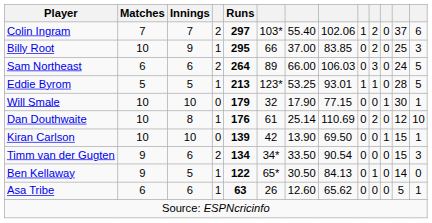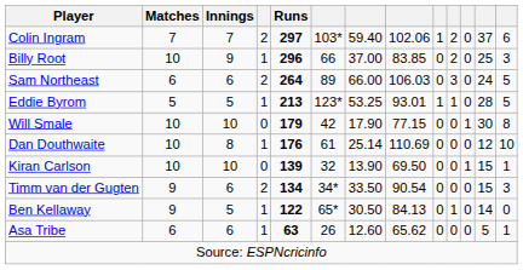 <table class="wikitable" style="text-align:center">
 <tr>
 <th>Player</th>
 <th>Matches</th>
 <th>Innings</th>
 <th></th>
 <th>Runs</th>
 <th></th>
 <th></th>
 <th></th>
 <th></th>
 <th></th>
 <th></th>
 <th></th>
 <th></th>
 </tr>
 <tr>
 <td align="left"><a href='#'>Colin Ingram</a></td>
 <td>7</td>
 <td>7</td>
 <td>2</td>
 <td><strong>297</strong></td>
 <td>103*</td>
-<td>55.40</td>
+<td>59.40</td>
 <td>102.06</td>
 <td>1</td>
 <td>2</td>
 <td>0</td>
 <td>37</td>
 <td>6</td>
 </tr>
 <tr>
 <td align="left"><a href='#'>Billy Root</a></td>
 <td>10</td>
 <td>9</td>
 <td>1</td>
-<td><strong>295</strong></td>
+<td><strong>296</strong></td>
 <td>66</td>
 <td>37.00</td>
 <td>83.85</td>
 <td>0</td>
 <td>2</td>
 <td>0</td>
 <td>25</td>
 <td>3</td>
 </tr>
 <tr>
 <td align="left"><a href='#'>Sam Northeast</a></td>
 <td>6</td>
 <td>6</td>
 <td>2</td>
 <td><strong>264</strong></td>
 <td>89</td>
 <td>66.00</td>
 <td>106.03</td>
 <td>0</td>
 <td>3</td>
 <td>0</td>
 <td>24</td>
 <td>5</td>
 </tr>
 <tr>
 <td align="left"><a href='#'>Eddie Byrom</a></td>
 <td>5</td>
 <td>5</td>
 <td>1</td>
 <td><strong>213</strong></td>
 <td>123*</td>
 <td>53.25</td>
 <td>93.01</td>
 <td>1</td>
 <td>1</td>
 <td>0</td>
 <td>28</td>
 <td>5</td>
 </tr>
 <tr>
 <td align="left"><a href='#'>Will Smale</a></td>
 <td>10</td>
 <td>10</td>
 <td>0</td>
 <td><strong>179</strong></td>
-<td>32</td>
+<td>42</td>
 <td>17.90</td>
 <td>77.15</td>
 <td>0</td>
 <td>0</td>
 <td>1</td>
 <td>30</td>
-<td>1</td>
+<td>8</td>
 </tr>
 <tr>
 <td align="left"><a href='#'>Dan Douthwaite</a></td>
 <td>10</td>
 <td>8</td>
 <td>1</td>
 <td><strong>176</strong></td>
 <td>61</td>
 <td>25.14</td>
 <td>110.69</td>
 <td>0</td>
-<td>2</td>
+<td>0</td>
 <td>0</td>
 <td>12</td>
 <td>10</td>
 </tr>
 <tr>
 <td align="left"><a href='#'>Kiran Carlson</a></td>
 <td>10</td>
 <td>10</td>
 <td>0</td>
 <td><strong>139</strong></td>
-<td>42</td>
+<td>32</td>
 <td>13.90</td>
 <td>69.50</td>
 <td>0</td>
 <td>0</td>
 <td>1</td>
 <td>15</td>
 <td>1</td>
 </tr>
 <tr>
 <td align="left"><a href='#'>Timm van der Gugten</a></td>
 <td>9</td>
 <td>6</td>
 <td>2</td>
 <td><strong>134</strong></td>
 <td>34*</td>
 <td>33.50</td>
 <td>90.54</td>
 <td>0</td>
 <td>0</td>
 <td>0</td>
 <td>15</td>
 <td>3</td>
 </tr>
 <tr>
 <td align="left"><a href='#'>Ben Kellaway</a></td>
 <td>9</td>
 <td>5</td>
 <td>1</td>
 <td><strong>122</strong></td>
 <td>65*</td>
 <td>30.50</td>
 <td>84.13</td>
 <td>0</td>
 <td>1</td>
 <td>0</td>
 <td>14</td>
 <td>0</td>
 </tr>
 <tr>
 <td align="left"><a href='#'>Asa Tribe</a></td>
 <td>6</td>
 <td>6</td>
 <td>1</td>
 <td><strong>63</strong></td>
 <td>26</td>
 <td>12.60</td>
 <td>65.62</td>
 <td>0</td>
 <td>0</td>
 <td>0</td>
 <td>5</td>
 <td>1</td>
 </tr>
 <tr>
 <td colspan="13">Source: <em>ESPNcricinfo</em></td>
 </tr>
 </table>
